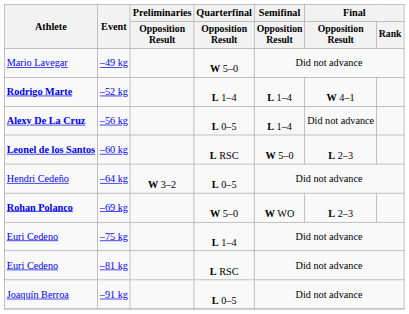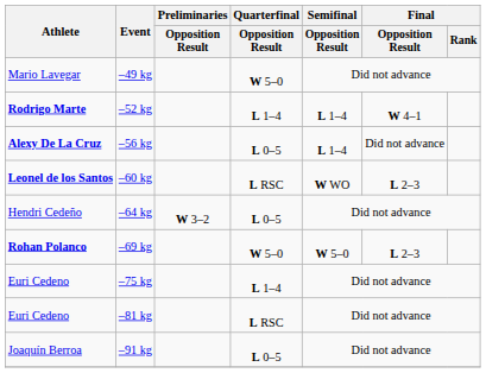 <table class=wikitable style=font-size:90%;text-align:center>
 <tr>
 <th rowspan=2>Athlete</th>
 <th rowspan=2>Event</th>
 <th>Preliminaries</th>
 <th>Quarterfinal</th>
 <th>Semifinal</th>
 <th colspan=2>Final</th>
 </tr>
 <tr style=font-size:95%>
 <th>Opposition<br>Result</th>
 <th>Opposition<br>Result</th>
 <th>Opposition<br>Result</th>
 <th>Opposition<br>Result</th>
 <th>Rank</th>
 </tr>
 <tr>
 <td align=left><a href='#'>Mario Lavegar</a></td>
 <td align=left><a href='#'>–49 kg</a></td>
 <td></td>
 <td><br><strong>W</strong> 5–0</td>
 <td colspan=3>Did not advance</td>
 </tr>
 <tr>
 <td align=left><strong><a href='#'>Rodrigo Marte</a></strong></td>
 <td align=left><a href='#'>–52 kg</a></td>
 <td></td>
 <td><br><strong>L</strong> 1–4</td>
 <td><br><strong>L</strong> 1–4</td>
 <td><br><strong>W</strong> 4–1</td>
 <td></td>
 </tr>
 <tr>
 <td align=left><strong><a href='#'>Alexy De La Cruz</a></strong></td>
 <td align=left><a href='#'>–56 kg</a></td>
 <td></td>
 <td><br><strong>L</strong> 0–5</td>
 <td><br><strong>L</strong> 1–4</td>
 <td>Did not advance</td>
 <td></td>
 </tr>
 <tr>
 <td align=left><strong><a href='#'>Leonel de los Santos</a></strong></td>
 <td align=left><a href='#'>–60 kg</a></td>
 <td></td>
 <td><br><strong>L</strong> RSC</td>
-<td><br><strong>W</strong> 5–0</td>
+<td><br><strong>W</strong> WO</td>
 <td><br><strong>L</strong> 2–3</td>
 <td></td>
 </tr>
 <tr>
 <td align=left><a href='#'>Hendri Cedeño</a></td>
 <td align=left><a href='#'>–64 kg</a></td>
 <td><br><strong>W</strong> 3–2</td>
 <td><br><strong>L</strong> 0–5</td>
 <td colspan=3>Did not advance</td>
 </tr>
 <tr>
 <td align=left><strong><a href='#'>Rohan Polanco</a></strong></td>
 <td align=left><a href='#'>–69 kg</a></td>
 <td></td>
 <td><br><strong>W</strong> 5–0</td>
-<td><br><strong>W</strong> WO</td>
+<td><br><strong>W</strong> 5–0</td>
 <td><br><strong>L</strong> 2–3</td>
 <td></td>
 </tr>
 <tr>
 <td align=left><a href='#'>Euri Cedeno</a></td>
 <td align=left><a href='#'>–75 kg</a></td>
 <td></td>
 <td><br><strong>L</strong> 1–4</td>
 <td colspan=3>Did not advance</td>
 </tr>
 <tr>
 <td align=left><a href='#'>Euri Cedeno</a></td>
 <td align=left><a href='#'>–81 kg</a></td>
 <td></td>
 <td><br><strong>L</strong> RSC</td>
 <td colspan=3>Did not advance</td>
 </tr>
 <tr>
 <td align=left><a href='#'>Joaquín Berroa</a></td>
 <td align=left><a href='#'>–91 kg</a></td>
 <td></td>
 <td><br><strong>L</strong> 0–5</td>
 <td colspan=3>Did not advance</td>
 </tr>
 <tr>
 </tr>
 </table>
